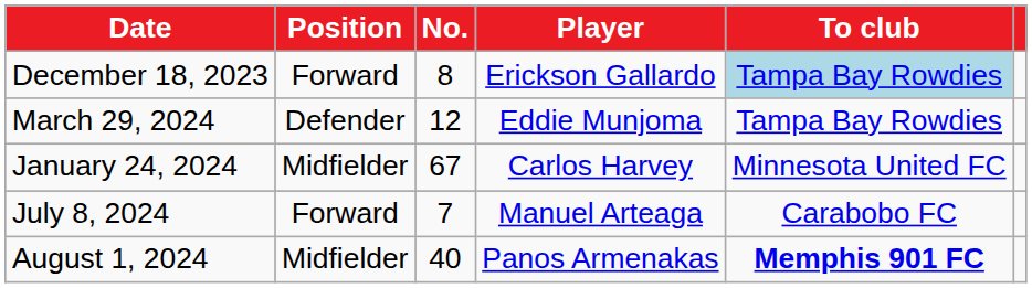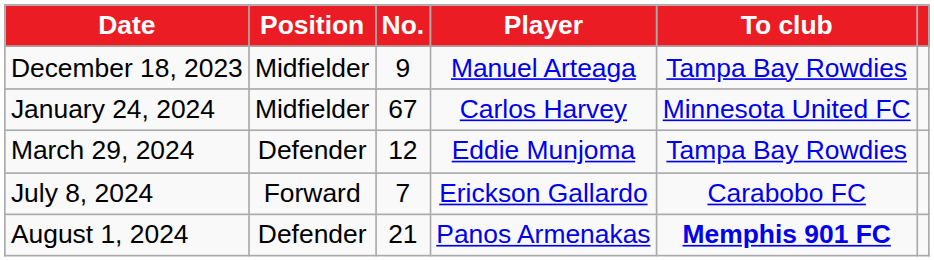 <table class="wikitable">
 <tr>
 <th style="background:#EC1C24; color:white;"><strong>Date</strong></th>
 <th style="background:#EC1C24; color:white;"><strong>Position</strong></th>
 <th style="background:#EC1C24; color:white;"><strong>No.</strong></th>
 <th style="background:#EC1C24; color:white;"><strong>Player</strong></th>
 <th style="background:#EC1C24; color:white;"><strong>To club</strong></th>
 <th style="background:#EC1C24; color:white;"><strong></strong></th>
 </tr>
 <tr>
 <td>December 18, 2023</td>
-<td style="text-align:center;">Forward</td>
-<td style="text-align:center;">8</td>
-<td style="text-align:center;"> <a href='#'>Erickson Gallardo</a></td>
-<td style="background: lightblue; text-align:center;"> <a href='#'>Tampa Bay Rowdies</a></td>
-<td style="text-align:center;"></td>
-</tr>
-<tr>
-<td>March 29, 2024</td>
-<td style="text-align:center;">Defender</td>
-<td style="text-align:center;">12</td>
-<td style="text-align:center;"> <a href='#'>Eddie Munjoma</a></td>
+<td style="text-align:center;">Midfielder</td>
+<td style="text-align:center;">9</td>
+<td style="text-align:center;"> <a href='#'>Manuel Arteaga</a></td>
 <td style="text-align:center;"> <a href='#'>Tampa Bay Rowdies</a></td>
 <td style="text-align:center;"></td>
 </tr>
 <tr>
 <td>January 24, 2024</td>
 <td style="text-align:center;">Midfielder</td>
 <td style="text-align:center;">67</td>
 <td style="text-align:center;"> <a href='#'>Carlos Harvey</a></td>
 <td style="text-align:center;"> <a href='#'>Minnesota United FC</a></td>
 <td style="text-align:center;"></td>
 </tr>
 <tr>
+<td>March 29, 2024</td>
+<td style="text-align:center;">Defender</td>
+<td style="text-align:center;">12</td>
+<td style="text-align:center;"> <a href='#'>Eddie Munjoma</a></td>
+<td style="text-align:center;"> <a href='#'>Tampa Bay Rowdies</a></td>
+<td style="text-align:center;"></td>
+</tr>
+<tr>
 <td>July 8, 2024</td>
 <td style="text-align:center;">Forward</td>
 <td style="text-align:center;">7</td>
-<td style="text-align:center;"> <a href='#'>Manuel Arteaga</a></td>
+<td style="text-align:center;"> <a href='#'>Erickson Gallardo</a></td>
 <td style="text-align:center;"> <a href='#'>Carabobo FC</a></td>
 <td style="text-align:center;"></td>
 </tr>
 <tr>
 <td>August 1, 2024</td>
-<td style="text-align:center;">Midfielder</td>
-<td style="text-align:center;">40</td>
+<td style="text-align:center;">Defender</td>
+<td style="text-align:center;">21</td>
 <td style="text-align:center;"> <a href='#'>Panos Armenakas</a></td>
 <td style="text-align:center;"><strong> <a href='#'>Memphis 901 FC</a></strong></td>
 <td style="text-align:center;"></td>
 </tr>
 </table>
